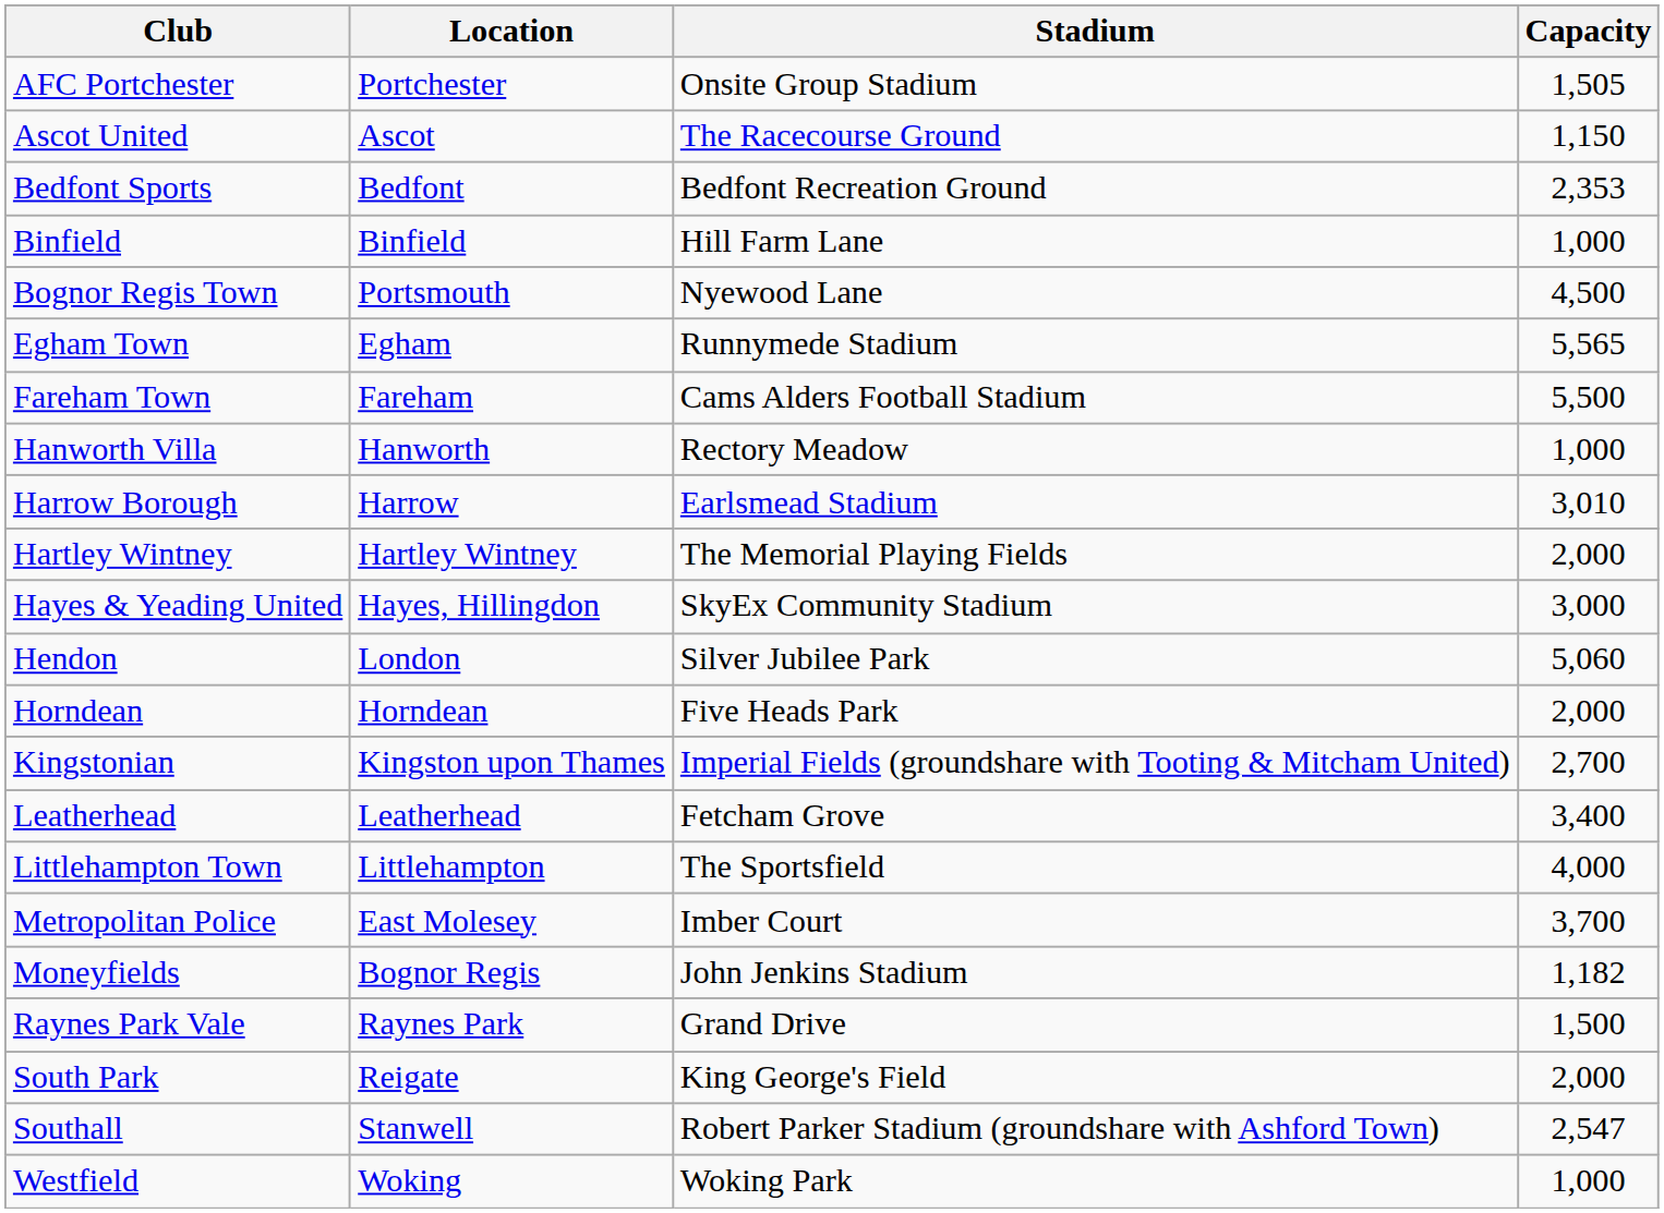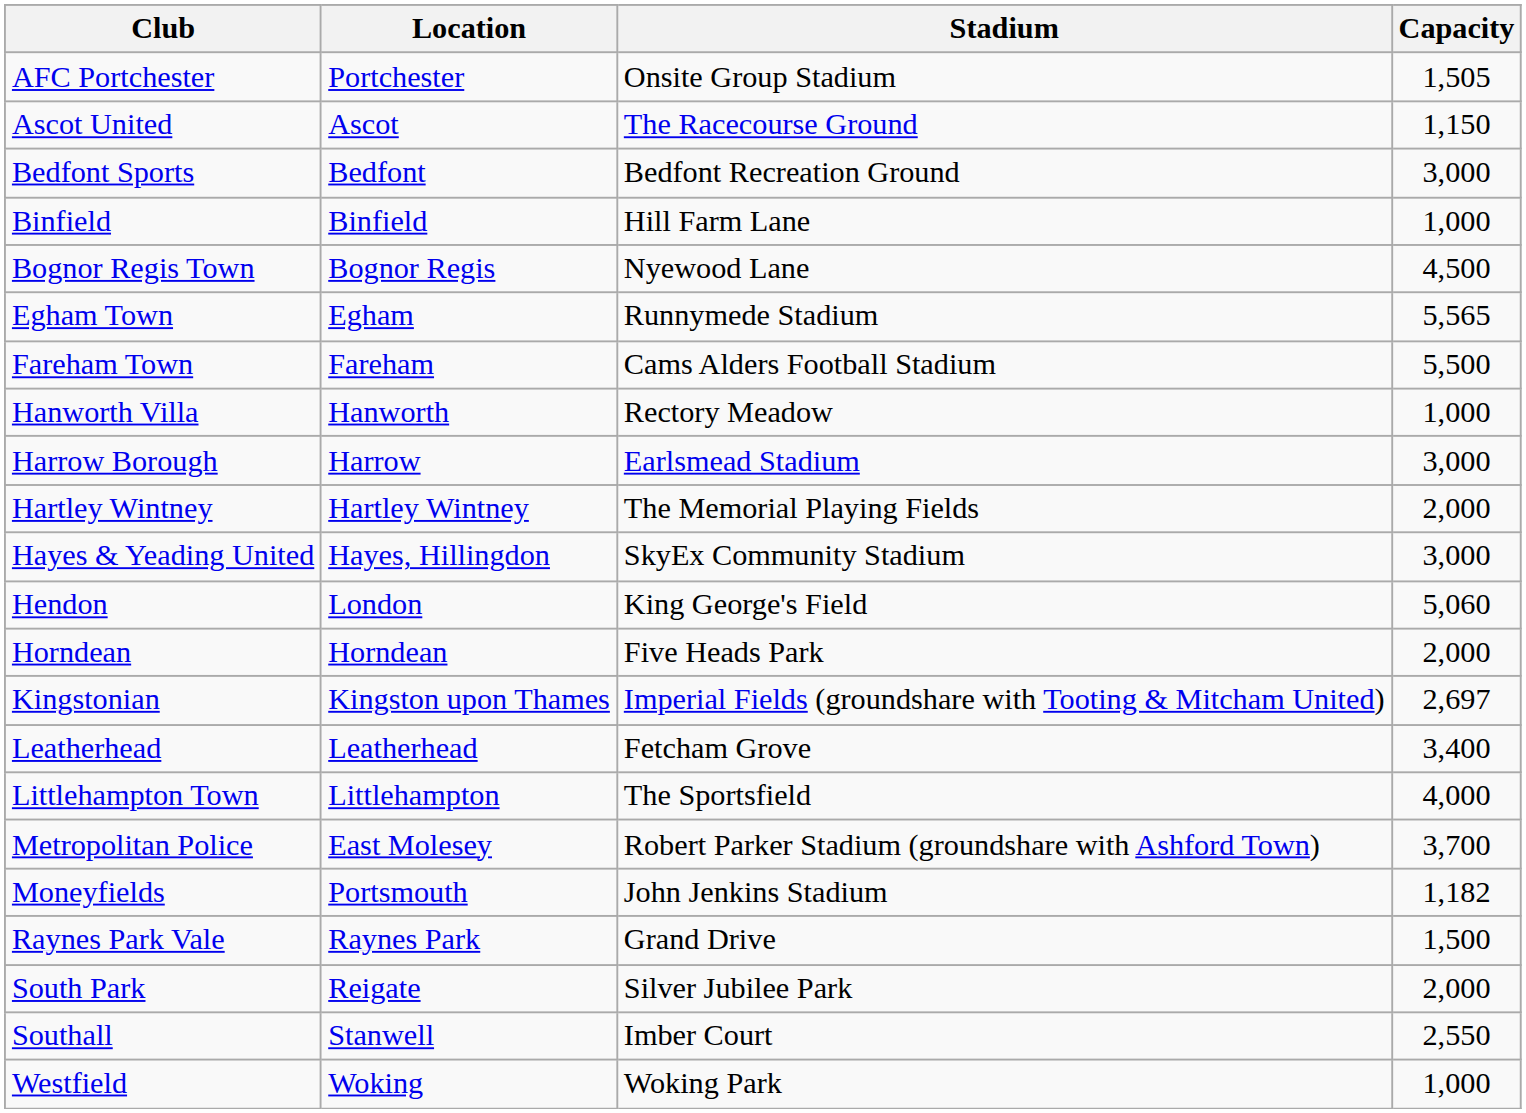 <table class="wikitable sortable">
 <tr>
 <th>Club</th>
 <th>Location</th>
 <th>Stadium</th>
 <th>Capacity</th>
 </tr>
 <tr>
 <td><a href='#'>AFC Portchester</a></td>
 <td><a href='#'>Portchester</a></td>
 <td>Onsite Group Stadium</td>
 <td align="center">1,505</td>
 </tr>
 <tr>
 <td><a href='#'>Ascot United</a></td>
 <td><a href='#'>Ascot</a></td>
 <td><a href='#'>The Racecourse Ground</a></td>
 <td align="center">1,150</td>
 </tr>
 <tr>
 <td><a href='#'>Bedfont Sports</a></td>
 <td><a href='#'>Bedfont</a></td>
 <td>Bedfont Recreation Ground</td>
-<td align="center">2,353</td>
+<td align="center">3,000</td>
 </tr>
 <tr>
 <td><a href='#'>Binfield</a></td>
 <td><a href='#'>Binfield</a></td>
 <td>Hill Farm Lane</td>
 <td align="center">1,000</td>
 </tr>
 <tr>
 <td><a href='#'>Bognor Regis Town</a></td>
-<td><a href='#'>Portsmouth</a></td>
+<td><a href='#'>Bognor Regis</a></td>
 <td>Nyewood Lane</td>
 <td style="text-align:center;">4,500</td>
 </tr>
 <tr>
 <td><a href='#'>Egham Town</a></td>
 <td><a href='#'>Egham</a></td>
 <td>Runnymede Stadium</td>
 <td align="center">5,565</td>
 </tr>
 <tr>
 <td><a href='#'>Fareham Town</a></td>
 <td><a href='#'>Fareham</a></td>
 <td>Cams Alders Football Stadium</td>
 <td align="center">5,500</td>
 </tr>
 <tr>
 <td><a href='#'>Hanworth Villa</a></td>
 <td><a href='#'>Hanworth</a></td>
 <td>Rectory Meadow</td>
 <td align="center">1,000</td>
 </tr>
 <tr>
 <td><a href='#'>Harrow Borough</a></td>
 <td><a href='#'>Harrow</a></td>
 <td><a href='#'>Earlsmead Stadium</a></td>
-<td align="center">3,010</td>
+<td align="center">3,000</td>
 </tr>
 <tr>
 <td><a href='#'>Hartley Wintney</a></td>
 <td><a href='#'>Hartley Wintney</a></td>
 <td>The Memorial Playing Fields</td>
 <td align="center">2,000</td>
 </tr>
 <tr>
 <td><a href='#'>Hayes & Yeading United</a></td>
 <td><a href='#'>Hayes, Hillingdon</a></td>
 <td>SkyEx Community Stadium</td>
 <td align="center">3,000</td>
 </tr>
 <tr>
 <td><a href='#'>Hendon</a></td>
 <td><a href='#'>London</a> </td>
-<td>Silver Jubilee Park</td>
+<td>King George's Field</td>
 <td align="center">5,060</td>
 </tr>
 <tr>
 <td><a href='#'>Horndean</a></td>
 <td><a href='#'>Horndean</a></td>
 <td>Five Heads Park</td>
 <td align="center">2,000</td>
 </tr>
 <tr>
 <td><a href='#'>Kingstonian</a></td>
 <td><a href='#'>Kingston upon Thames</a></td>
 <td><a href='#'>Imperial Fields</a>  (groundshare with <a href='#'>Tooting & Mitcham United</a>)</td>
-<td style="text-align:center;">2,700</td>
+<td style="text-align:center;">2,697</td>
 </tr>
 <tr>
 <td><a href='#'>Leatherhead</a></td>
 <td><a href='#'>Leatherhead</a></td>
 <td>Fetcham Grove</td>
 <td align="center">3,400</td>
 </tr>
 <tr>
 <td><a href='#'>Littlehampton Town</a></td>
 <td><a href='#'>Littlehampton</a></td>
 <td>The Sportsfield</td>
 <td align="center">4,000</td>
 </tr>
 <tr>
 <td><a href='#'>Metropolitan Police</a></td>
 <td><a href='#'>East Molesey</a></td>
-<td>Imber Court</td>
+<td>Robert Parker Stadium (groundshare with <a href='#'>Ashford Town</a>)</td>
 <td align="center">3,700</td>
 </tr>
 <tr>
 <td><a href='#'>Moneyfields</a></td>
-<td><a href='#'>Bognor Regis</a></td>
+<td><a href='#'>Portsmouth</a></td>
 <td>John Jenkins Stadium</td>
 <td align="center">1,182</td>
 </tr>
 <tr>
 <td><a href='#'>Raynes Park Vale</a></td>
 <td><a href='#'>Raynes Park</a></td>
 <td>Grand Drive</td>
 <td align="center">1,500</td>
 </tr>
 <tr>
 <td><a href='#'>South Park</a></td>
 <td><a href='#'>Reigate</a></td>
-<td>King George's Field</td>
+<td>Silver Jubilee Park</td>
 <td align="center">2,000</td>
 </tr>
 <tr>
 <td><a href='#'>Southall</a></td>
 <td><a href='#'>Stanwell</a></td>
-<td>Robert Parker Stadium (groundshare with <a href='#'>Ashford Town</a>)</td>
-<td align="center">2,547</td>
+<td>Imber Court</td>
+<td align="center">2,550</td>
 </tr>
 <tr>
 <td><a href='#'>Westfield</a></td>
 <td><a href='#'>Woking</a> </td>
 <td>Woking Park</td>
 <td align="center">1,000</td>
 </tr>
 </table>
